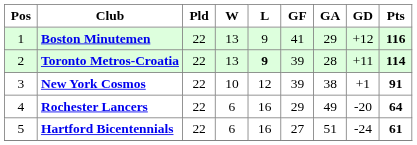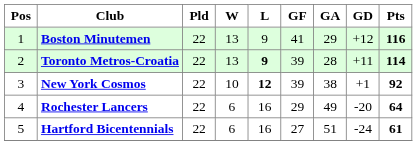 <table class="toccolours" border="1" cellpadding="4" cellspacing="0" style="text-align:center; border-collapse: collapse; margin:0;">
 <tr>
 <th width=30>Pos</th>
 <th>Club</th>
 <th width=30>Pld</th>
 <th width=30>W</th>
 <th width=30>L</th>
 <th width=30>GF</th>
 <th width=30>GA</th>
 <th width=30>GD</th>
 <th width=30>Pts</th>
 </tr>
 <tr bgcolor="#ddffdd">
 <td>1</td>
 <td align=left><strong><a href='#'>Boston Minutemen</a></strong></td>
 <td>22</td>
 <td>13</td>
 <td>9</td>
 <td>41</td>
 <td>29</td>
 <td>+12</td>
 <td><strong>116</strong></td>
 </tr>
 <tr bgcolor="#ddffdd">
 <td>2</td>
 <td align=left><strong><a href='#'>Toronto Metros-Croatia</a></strong></td>
 <td>22</td>
 <td>13</td>
 <td><strong>9</strong></td>
 <td>39</td>
 <td>28</td>
 <td>+11</td>
 <td><strong>114</strong></td>
 </tr>
 <tr>
 <td>3</td>
 <td align=left><strong><a href='#'>New York Cosmos</a></strong></td>
 <td>22</td>
 <td>10</td>
-<td>12</td>
+<td><strong>12</strong></td>
 <td>39</td>
 <td>38</td>
 <td>+1</td>
-<td><strong>91</strong></td>
+<td><strong>92</strong></td>
 </tr>
 <tr>
 <td>4</td>
 <td align=left><strong><a href='#'>Rochester Lancers</a></strong></td>
 <td>22</td>
 <td>6</td>
 <td>16</td>
 <td>29</td>
 <td>49</td>
 <td>-20</td>
 <td><strong>64</strong></td>
 </tr>
 <tr>
 <td>5</td>
 <td align=left><strong><a href='#'>Hartford Bicentennials</a></strong></td>
 <td>22</td>
 <td>6</td>
 <td>16</td>
 <td>27</td>
 <td>51</td>
 <td>-24</td>
 <td><strong>61</strong></td>
 </tr>
 <tr>
 </tr>
 </table>
